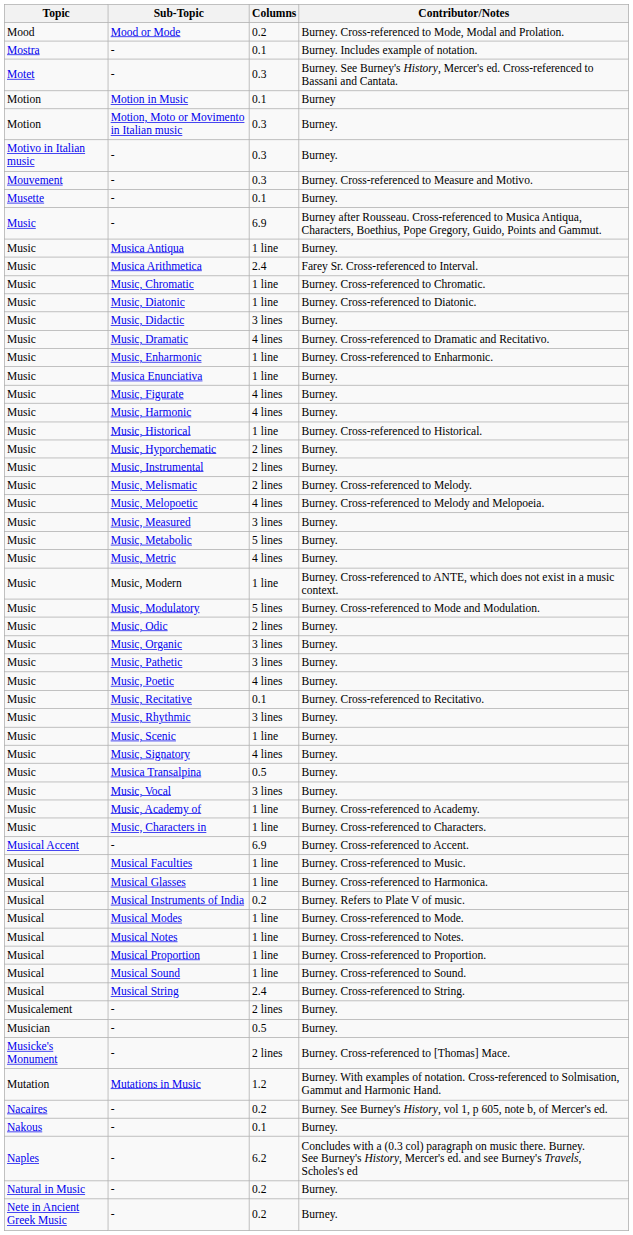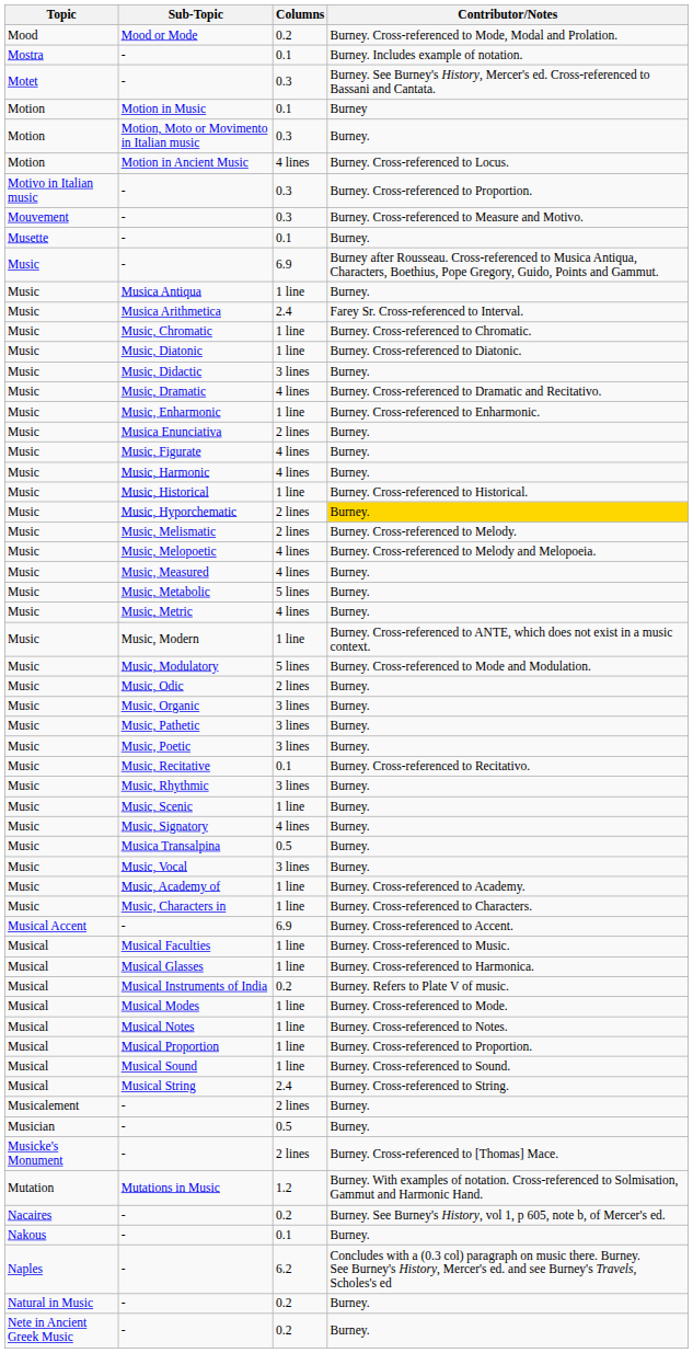 <table class="wikitable">
 <tr>
 <th>Topic</th>
 <th>Sub-Topic</th>
 <th>Columns</th>
 <th>Contributor/Notes</th>
 </tr>
 <tr>
 <td>Mood</td>
 <td><a href='#'>Mood or Mode</a></td>
 <td>0.2</td>
 <td>Burney. Cross-referenced to Mode, Modal and Prolation.</td>
 </tr>
 <tr>
 <td><a href='#'>Mostra</a></td>
 <td>-</td>
 <td>0.1</td>
 <td>Burney. Includes example of notation.</td>
 </tr>
 <tr>
 <td><a href='#'>Motet</a></td>
 <td>-</td>
 <td>0.3</td>
 <td>Burney. See Burney's <em>History</em>, Mercer's ed. Cross-referenced to Bassani and Cantata.</td>
 </tr>
 <tr>
 <td>Motion</td>
 <td><a href='#'>Motion in Music</a></td>
 <td>0.1</td>
 <td>Burney</td>
 </tr>
 <tr>
 <td>Motion</td>
 <td><a href='#'>Motion, Moto or Movimento in Italian music</a></td>
 <td>0.3</td>
 <td>Burney.</td>
 </tr>
 <tr>
+<td>Motion</td>
+<td><a href='#'>Motion in Ancient Music</a></td>
+<td>4 lines</td>
+<td>Burney. Cross-referenced to Locus.</td>
+</tr>
+<tr>
 <td><a href='#'>Motivo in Italian music</a></td>
 <td>-</td>
 <td>0.3</td>
-<td>Burney.</td>
+<td>Burney. Cross-referenced to Proportion.</td>
 </tr>
 <tr>
 <td><a href='#'>Mouvement</a></td>
 <td>-</td>
 <td>0.3</td>
 <td>Burney. Cross-referenced to Measure and Motivo.</td>
 </tr>
 <tr>
 <td><a href='#'>Musette</a></td>
 <td>-</td>
 <td>0.1</td>
 <td>Burney.</td>
 </tr>
 <tr>
 <td><a href='#'>Music</a></td>
 <td>-</td>
 <td>6.9</td>
 <td>Burney after Rousseau. Cross-referenced to Musica Antiqua, Characters, Boethius, Pope Gregory, Guido, Points and Gammut.</td>
 </tr>
 <tr>
 <td>Music</td>
 <td><a href='#'>Musica Antiqua</a></td>
 <td>1 line</td>
 <td>Burney.</td>
 </tr>
 <tr>
 <td>Music</td>
 <td><a href='#'>Musica Arithmetica</a></td>
 <td>2.4</td>
 <td>Farey Sr. Cross-referenced to Interval.</td>
 </tr>
 <tr>
 <td>Music</td>
 <td><a href='#'>Music, Chromatic</a></td>
 <td>1 line</td>
 <td>Burney. Cross-referenced to Chromatic.</td>
 </tr>
 <tr>
 <td>Music</td>
 <td><a href='#'>Music, Diatonic</a></td>
 <td>1 line</td>
 <td>Burney. Cross-referenced to Diatonic.</td>
 </tr>
 <tr>
 <td>Music</td>
 <td><a href='#'>Music, Didactic</a></td>
 <td>3 lines</td>
 <td>Burney.</td>
 </tr>
 <tr>
 <td>Music</td>
 <td><a href='#'>Music, Dramatic</a></td>
 <td>4 lines</td>
 <td>Burney. Cross-referenced to Dramatic and Recitativo.</td>
 </tr>
 <tr>
 <td>Music</td>
 <td><a href='#'>Music, Enharmonic</a></td>
 <td>1 line</td>
 <td>Burney. Cross-referenced to Enharmonic.</td>
 </tr>
 <tr>
 <td>Music</td>
 <td><a href='#'>Musica Enunciativa</a></td>
-<td>1 line</td>
+<td>2 lines</td>
 <td>Burney.</td>
 </tr>
 <tr>
 <td>Music</td>
 <td><a href='#'>Music, Figurate</a></td>
 <td>4 lines</td>
 <td>Burney.</td>
 </tr>
 <tr>
 <td>Music</td>
 <td><a href='#'>Music, Harmonic</a></td>
 <td>4 lines</td>
 <td>Burney.</td>
 </tr>
 <tr>
 <td>Music</td>
 <td><a href='#'>Music, Historical</a></td>
 <td>1 line</td>
 <td>Burney. Cross-referenced to Historical.</td>
 </tr>
 <tr>
 <td>Music</td>
 <td><a href='#'>Music, Hyporchematic</a></td>
 <td>2 lines</td>
-<td>Burney.</td>
-</tr>
-<tr>
-<td>Music</td>
-<td><a href='#'>Music, Instrumental</a></td>
-<td>2 lines</td>
-<td>Burney.</td>
+<td style="background: gold;">Burney.</td>
 </tr>
 <tr>
 <td>Music</td>
 <td><a href='#'>Music, Melismatic</a></td>
 <td>2 lines</td>
 <td>Burney. Cross-referenced to Melody.</td>
 </tr>
 <tr>
 <td>Music</td>
 <td><a href='#'>Music, Melopoetic</a></td>
 <td>4 lines</td>
 <td>Burney. Cross-referenced to Melody and Melopoeia.</td>
 </tr>
 <tr>
 <td>Music</td>
 <td><a href='#'>Music, Measured</a></td>
-<td>3 lines</td>
+<td>4 lines</td>
 <td>Burney.</td>
 </tr>
 <tr>
 <td>Music</td>
 <td><a href='#'>Music, Metabolic</a></td>
 <td>5 lines</td>
 <td>Burney.</td>
 </tr>
 <tr>
 <td>Music</td>
 <td><a href='#'>Music, Metric</a></td>
 <td>4 lines</td>
 <td>Burney.</td>
 </tr>
 <tr>
 <td>Music</td>
 <td>Music, Modern</td>
 <td>1 line</td>
 <td>Burney. Cross-referenced to ANTE, which does not exist in a music context.</td>
 </tr>
 <tr>
 <td>Music</td>
 <td><a href='#'>Music, Modulatory</a></td>
 <td>5 lines</td>
 <td>Burney. Cross-referenced to Mode and Modulation.</td>
 </tr>
 <tr>
 <td>Music</td>
 <td><a href='#'>Music, Odic</a></td>
 <td>2 lines</td>
 <td>Burney.</td>
 </tr>
 <tr>
 <td>Music</td>
 <td><a href='#'>Music, Organic</a></td>
 <td>3 lines</td>
 <td>Burney.</td>
 </tr>
 <tr>
 <td>Music</td>
 <td><a href='#'>Music, Pathetic</a></td>
 <td>3 lines</td>
 <td>Burney.</td>
 </tr>
 <tr>
 <td>Music</td>
 <td><a href='#'>Music, Poetic</a></td>
-<td>4 lines</td>
+<td>3 lines</td>
 <td>Burney.</td>
 </tr>
 <tr>
 <td>Music</td>
 <td><a href='#'>Music, Recitative</a></td>
 <td>0.1</td>
 <td>Burney. Cross-referenced to Recitativo.</td>
 </tr>
 <tr>
 <td>Music</td>
 <td><a href='#'>Music, Rhythmic</a></td>
 <td>3 lines</td>
 <td>Burney.</td>
 </tr>
 <tr>
 <td>Music</td>
 <td><a href='#'>Music, Scenic</a></td>
 <td>1 line</td>
 <td>Burney.</td>
 </tr>
 <tr>
 <td>Music</td>
 <td><a href='#'>Music, Signatory</a></td>
 <td>4 lines</td>
 <td>Burney.</td>
 </tr>
 <tr>
 <td>Music</td>
 <td><a href='#'>Musica Transalpina</a></td>
 <td>0.5</td>
 <td>Burney.</td>
 </tr>
 <tr>
 <td>Music</td>
 <td><a href='#'>Music, Vocal</a></td>
 <td>3 lines</td>
 <td>Burney.</td>
 </tr>
 <tr>
 <td>Music</td>
 <td><a href='#'>Music, Academy of</a></td>
 <td>1 line</td>
 <td>Burney. Cross-referenced to Academy.</td>
 </tr>
 <tr>
 <td>Music</td>
 <td><a href='#'>Music, Characters in</a></td>
 <td>1 line</td>
 <td>Burney. Cross-referenced to Characters.</td>
 </tr>
 <tr>
 <td><a href='#'>Musical Accent</a></td>
 <td>-</td>
 <td>6.9</td>
 <td>Burney. Cross-referenced to Accent.</td>
 </tr>
 <tr>
 <td>Musical</td>
 <td><a href='#'>Musical Faculties</a></td>
 <td>1 line</td>
 <td>Burney. Cross-referenced to Music.</td>
 </tr>
 <tr>
 <td>Musical</td>
 <td><a href='#'>Musical Glasses</a></td>
 <td>1 line</td>
 <td>Burney. Cross-referenced to Harmonica.</td>
 </tr>
 <tr>
 <td>Musical</td>
 <td><a href='#'>Musical Instruments of India</a></td>
 <td>0.2</td>
 <td>Burney. Refers to Plate V of music.</td>
 </tr>
 <tr>
 <td>Musical</td>
 <td><a href='#'>Musical Modes</a></td>
 <td>1 line</td>
 <td>Burney. Cross-referenced to Mode.</td>
 </tr>
 <tr>
 <td>Musical</td>
 <td><a href='#'>Musical Notes</a></td>
 <td>1 line</td>
 <td>Burney. Cross-referenced to Notes.</td>
 </tr>
 <tr>
 <td>Musical</td>
 <td><a href='#'>Musical Proportion</a></td>
 <td>1 line</td>
 <td>Burney. Cross-referenced to Proportion.</td>
 </tr>
 <tr>
 <td>Musical</td>
 <td><a href='#'>Musical Sound</a></td>
 <td>1 line</td>
 <td>Burney. Cross-referenced to Sound.</td>
 </tr>
 <tr>
 <td>Musical</td>
 <td><a href='#'>Musical String</a></td>
 <td>2.4</td>
 <td>Burney. Cross-referenced to String.</td>
 </tr>
 <tr>
 <td>Musicalement</td>
 <td>-</td>
 <td>2 lines</td>
 <td>Burney.</td>
 </tr>
 <tr>
 <td>Musician</td>
 <td>-</td>
 <td>0.5</td>
 <td>Burney.</td>
 </tr>
 <tr>
 <td><a href='#'>Musicke's Monument</a></td>
 <td>-</td>
 <td>2 lines</td>
 <td>Burney. Cross-referenced to [Thomas] Mace.</td>
 </tr>
 <tr>
 <td>Mutation</td>
 <td><a href='#'>Mutations in Music</a></td>
 <td>1.2</td>
 <td>Burney. With examples of notation. Cross-referenced to Solmisation, Gammut and Harmonic Hand.</td>
 </tr>
 <tr>
 <td><a href='#'>Nacaires</a></td>
 <td>-</td>
 <td>0.2</td>
 <td>Burney. See Burney's <em>History</em>, vol 1, p 605, note b, of Mercer's ed.</td>
 </tr>
 <tr>
 <td><a href='#'>Nakous</a></td>
 <td>-</td>
 <td>0.1</td>
 <td>Burney.</td>
 </tr>
 <tr>
 <td><a href='#'>Naples</a></td>
 <td>-</td>
 <td>6.2</td>
 <td>Concludes with a (0.3 col) paragraph on music there. Burney.<br>See Burney's <em>History</em>, Mercer's ed. and see Burney's <em>Travels</em>, Scholes's ed</td>
 </tr>
 <tr>
 <td><a href='#'>Natural in Music</a></td>
 <td>-</td>
 <td>0.2</td>
 <td>Burney.</td>
 </tr>
 <tr>
 <td><a href='#'>Nete in Ancient Greek Music</a></td>
 <td>-</td>
 <td>0.2</td>
 <td>Burney.</td>
 </tr>
 </table>
